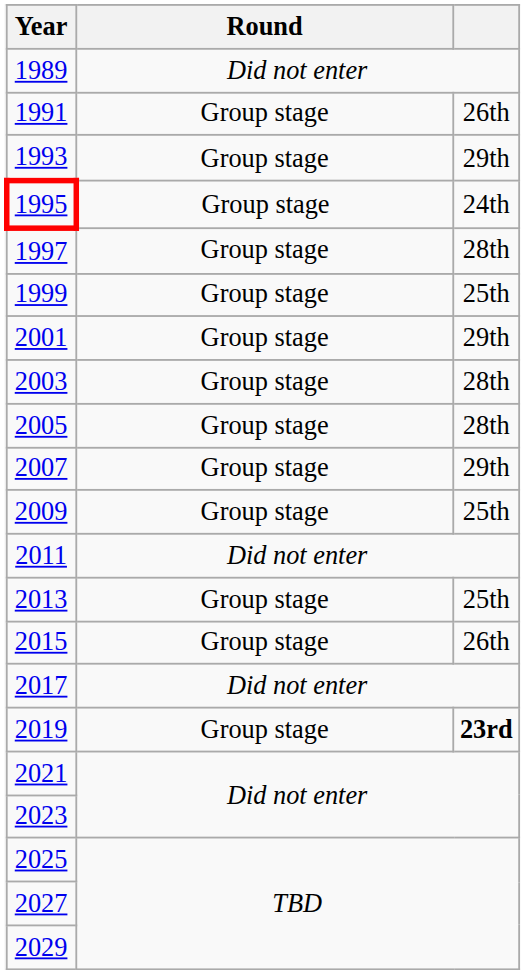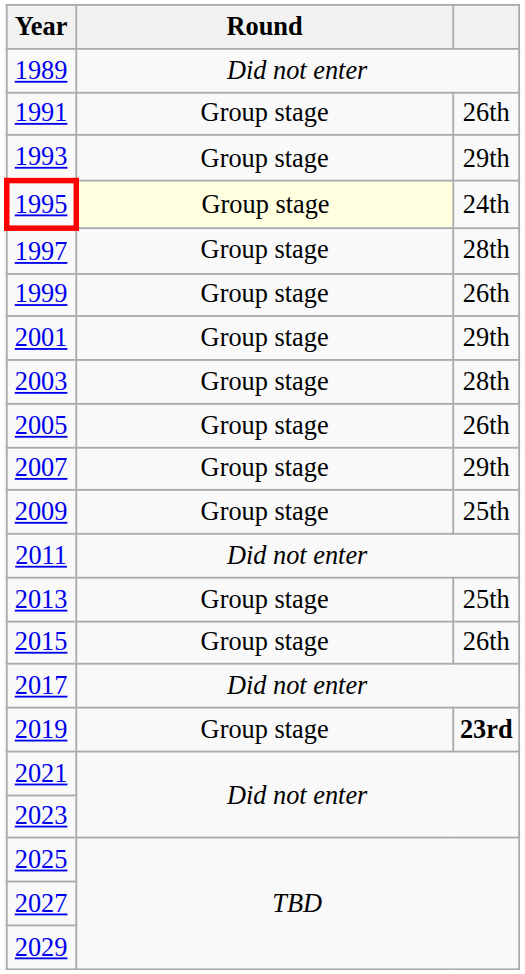 <table class="wikitable" style="text-align: center; font-size:90%">
 <tr>
 <th>Year</th>
 <th style="width:200px">Round</th>
 <th></th>
 </tr>
 <tr>
 <td><a href='#'>1989</a></td>
 <td colspan="2"><em>Did not enter</em></td>
 </tr>
 <tr>
 <td><a href='#'>1991</a></td>
 <td>Group stage</td>
 <td>26th</td>
 </tr>
 <tr>
 <td><a href='#'>1993</a></td>
 <td>Group stage</td>
 <td>29th</td>
 </tr>
 <tr>
 <td style="border: 3px solid red"><a href='#'>1995</a></td>
-<td>Group stage</td>
+<td style="background: lightyellow;">Group stage</td>
 <td>24th</td>
 </tr>
 <tr>
 <td><a href='#'>1997</a></td>
 <td>Group stage</td>
 <td>28th</td>
 </tr>
 <tr>
 <td><a href='#'>1999</a></td>
 <td>Group stage</td>
-<td>25th</td>
+<td>26th</td>
 </tr>
 <tr>
 <td><a href='#'>2001</a></td>
 <td>Group stage</td>
 <td>29th</td>
 </tr>
 <tr>
 <td><a href='#'>2003</a></td>
 <td>Group stage</td>
 <td>28th</td>
 </tr>
 <tr>
 <td><a href='#'>2005</a></td>
 <td>Group stage</td>
-<td>28th</td>
+<td>26th</td>
 </tr>
 <tr>
 <td><a href='#'>2007</a></td>
 <td>Group stage</td>
 <td>29th</td>
 </tr>
 <tr>
 <td><a href='#'>2009</a></td>
 <td>Group stage</td>
 <td>25th</td>
 </tr>
 <tr>
 <td><a href='#'>2011</a></td>
 <td colspan="2"><em>Did not enter</em></td>
 </tr>
 <tr>
 <td><a href='#'>2013</a></td>
 <td>Group stage</td>
 <td>25th</td>
 </tr>
 <tr>
 <td><a href='#'>2015</a></td>
 <td>Group stage</td>
 <td>26th</td>
 </tr>
 <tr>
 <td><a href='#'>2017</a></td>
 <td colspan="2"><em>Did not enter</em></td>
 </tr>
 <tr>
 <td><a href='#'>2019</a></td>
 <td>Group stage</td>
 <td><strong>23rd</strong></td>
 </tr>
 <tr>
 <td><a href='#'>2021</a></td>
 <td colspan="2" rowspan="2"><em>Did not enter</em></td>
 </tr>
 <tr>
 <td><a href='#'>2023</a></td>
 </tr>
 <tr>
 <td><a href='#'>2025</a></td>
 <td colspan="2" rowspan="3"><em>TBD</em></td>
 </tr>
 <tr>
 <td><a href='#'>2027</a></td>
 </tr>
 <tr>
 <td><a href='#'>2029</a></td>
 </tr>
 </table>
